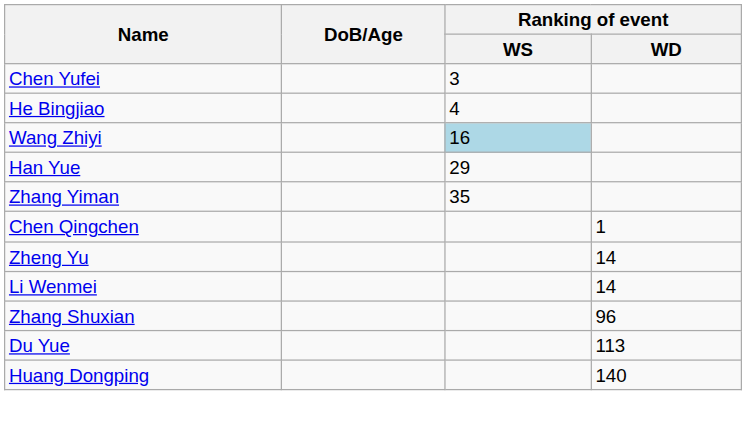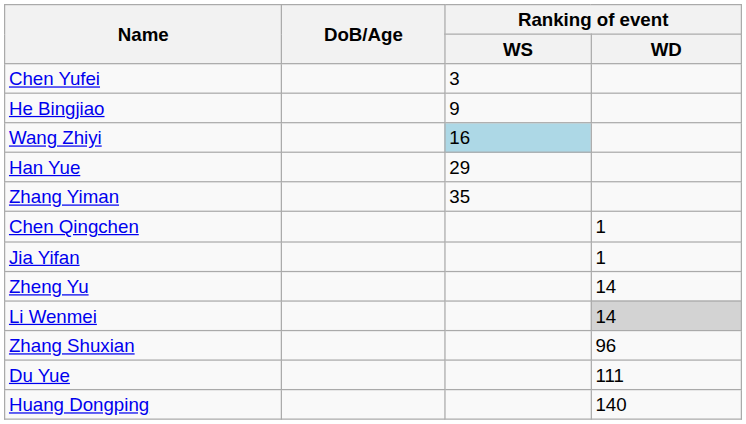 <table class="wikitable"  style="width:600px; font-size:95%;">
 <tr>
 <th align="left" rowspan="2">Name</th>
 <th align="left" rowspan="2">DoB/Age</th>
 <th align="center" colspan="2">Ranking of event</th>
 </tr>
 <tr>
 <th align="center">WS</th>
 <th align="center">WD</th>
 </tr>
 <tr>
 <td align="left"><a href='#'>Chen Yufei</a></td>
 <td align="left"></td>
 <td>3</td>
 <td></td>
 </tr>
 <tr>
 <td align="left"><a href='#'>He Bingjiao</a></td>
 <td align="left"></td>
-<td>4</td>
+<td>9</td>
 <td></td>
 </tr>
 <tr>
 <td align="left"><a href='#'>Wang Zhiyi</a></td>
 <td align="left"></td>
 <td style="background: lightblue;">16</td>
 <td></td>
 </tr>
 <tr>
 <td align="left"><a href='#'>Han Yue</a></td>
 <td align="left"></td>
 <td>29</td>
 <td></td>
 </tr>
 <tr>
 <td align="left"><a href='#'>Zhang Yiman</a></td>
 <td align="left"></td>
 <td>35</td>
 <td></td>
 </tr>
 <tr>
 <td align="left"><a href='#'>Chen Qingchen</a></td>
 <td align="left"></td>
 <td></td>
 <td>1</td>
 </tr>
 <tr>
+<td align="left"><a href='#'>Jia Yifan</a></td>
+<td align="left"></td>
+<td></td>
+<td>1</td>
+</tr>
+<tr>
 <td align="left"><a href='#'>Zheng Yu</a></td>
 <td align="left"></td>
 <td></td>
 <td>14</td>
 </tr>
 <tr>
 <td align="left"><a href='#'>Li Wenmei</a></td>
 <td align="left"></td>
 <td></td>
-<td>14</td>
+<td style="background: lightgrey;">14</td>
 </tr>
 <tr>
 <td align="left"><a href='#'>Zhang Shuxian</a></td>
 <td align="left"></td>
 <td></td>
 <td>96</td>
 </tr>
 <tr>
 <td align="left"><a href='#'>Du Yue</a></td>
 <td align="left"></td>
 <td></td>
-<td>113</td>
+<td>111</td>
 </tr>
 <tr>
 <td align="left"><a href='#'>Huang Dongping</a></td>
 <td align="left"></td>
 <td></td>
 <td>140</td>
 </tr>
 </table>
